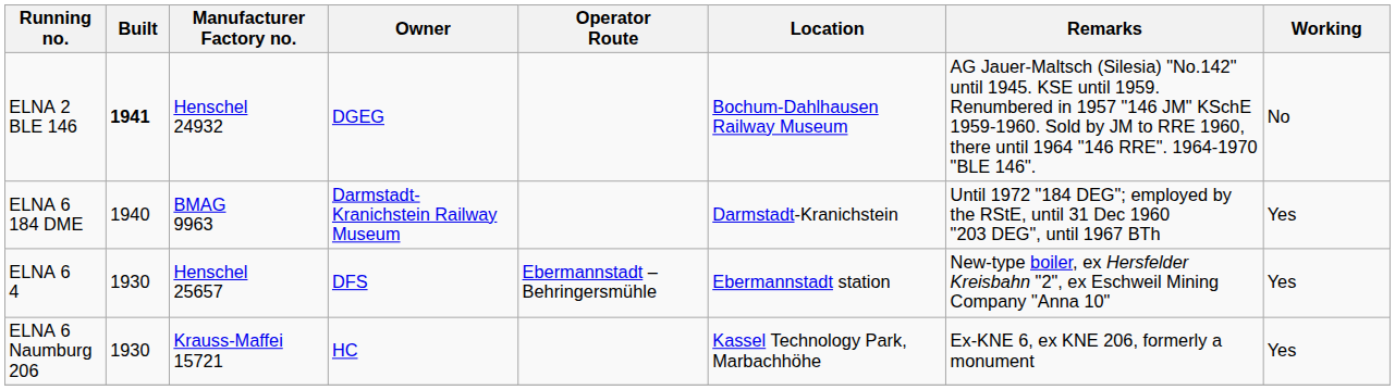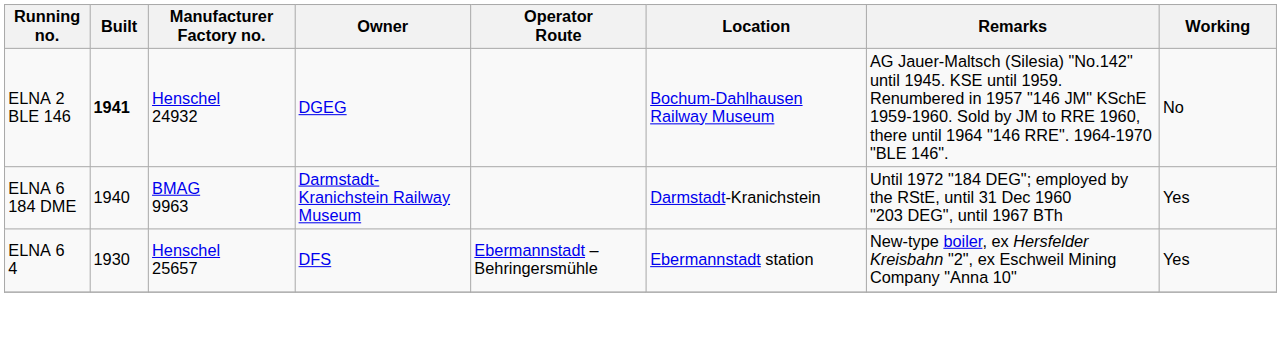 <table class="wikitable" style="width="100%"; border:solid 1px #AAAAAA; background:#e3e3e3;">
 <tr>
 <th width="5%">Running<br>no.</th>
 <th width="4%">Built</th>
 <th width="10%">Manufacturer<br>Factory no.</th>
 <th width="12%">Owner</th>
 <th width="12%">Operator<br>Route</th>
 <th width="15%">Location</th>
 <th width="20%">Remarks</th>
 <th width="8%">Working</th>
 </tr>
 <tr>
 <td>ELNA 2<br>BLE 146</td>
 <td><strong>1941</strong></td>
 <td><a href='#'>Henschel</a><br>24932</td>
 <td><a href='#'>DGEG</a></td>
 <td></td>
 <td><a href='#'>Bochum-Dahlhausen Railway Museum</a></td>
 <td>AG Jauer-Maltsch (Silesia) "No.142" until 1945. KSE until 1959. Renumbered in 1957 "146 JM" KSchE 1959-1960. Sold by JM to RRE 1960, there until 1964 "146 RRE". 1964-1970 "BLE 146".</td>
 <td>No</td>
 </tr>
 <tr>
 <td>ELNA 6<br>184 DME</td>
 <td>1940</td>
 <td><a href='#'>BMAG</a><br>9963</td>
 <td><a href='#'>Darmstadt-Kranichstein Railway Museum</a></td>
 <td></td>
 <td><a href='#'>Darmstadt</a>-Kranichstein</td>
 <td>Until 1972 "184 DEG"; employed by the RStE, until 31 Dec 1960 "203 DEG", until 1967 BTh</td>
 <td>Yes</td>
 </tr>
 <tr>
 <td>ELNA 6<br>4</td>
 <td>1930</td>
 <td><a href='#'>Henschel</a><br>25657</td>
 <td><a href='#'>DFS</a></td>
 <td><a href='#'>Ebermannstadt</a> – Behringersmühle</td>
 <td><a href='#'>Ebermannstadt</a> station</td>
 <td>New-type <a href='#'>boiler</a>, ex <em>Hersfelder Kreisbahn</em> "2", ex Eschweil Mining Company "Anna 10"</td>
 <td>Yes</td>
 </tr>
 <tr>
-<td>ELNA 6<br>Naumburg 206</td>
-<td>1930</td>
-<td><a href='#'>Krauss-Maffei</a><br>15721</td>
-<td><a href='#'>HC</a></td>
-<td></td>
-<td><a href='#'>Kassel</a> Technology Park, Marbachhöhe</td>
-<td>Ex-KNE 6, ex KNE 206, formerly a monument</td>
-<td>Yes</td>
-</tr>
-<tr>
 </tr>
 </table>
